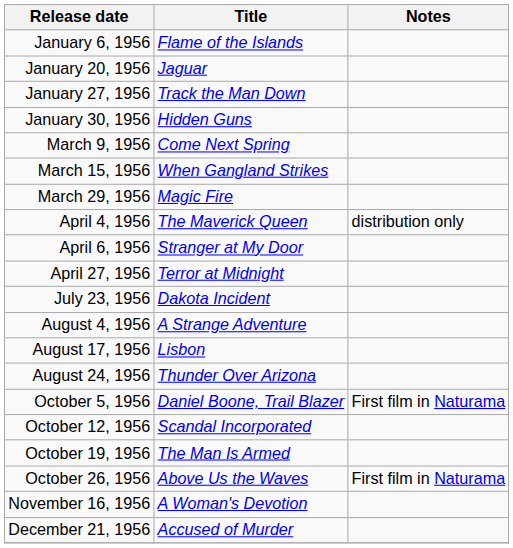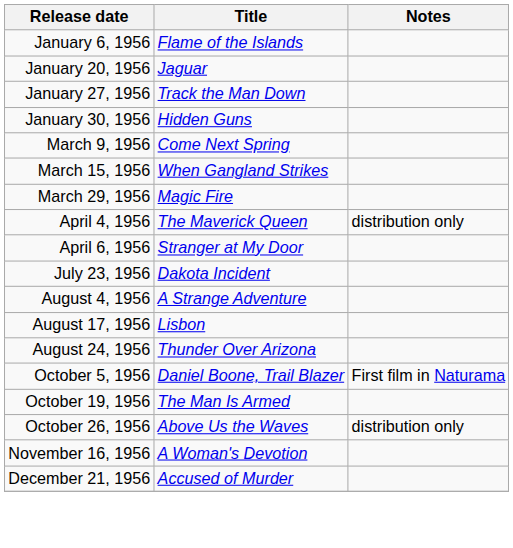 <table class="wikitable sortable">
 <tr>
 <th>Release date</th>
 <th>Title</th>
 <th>Notes</th>
 </tr>
 <tr>
 <td align="right">January 6, 1956</td>
 <td><em><a href='#'>Flame of the Islands</a></em></td>
 <td></td>
 </tr>
 <tr>
 <td align="right">January 20, 1956</td>
 <td><em><a href='#'>Jaguar</a></em></td>
 <td></td>
 </tr>
 <tr>
 <td align="right">January 27, 1956</td>
 <td><em><a href='#'>Track the Man Down</a></em></td>
 <td></td>
 </tr>
 <tr>
 <td align="right">January 30, 1956</td>
 <td><em><a href='#'>Hidden Guns</a></em></td>
 <td></td>
 </tr>
 <tr>
 <td align="right">March 9, 1956</td>
 <td><em><a href='#'>Come Next Spring</a></em></td>
 <td></td>
 </tr>
 <tr>
 <td align="right">March 15, 1956</td>
 <td><em><a href='#'>When Gangland Strikes</a></em></td>
 <td></td>
 </tr>
 <tr>
 <td align="right">March 29, 1956</td>
 <td><em><a href='#'>Magic Fire</a></em></td>
 <td></td>
 </tr>
 <tr>
 <td align="right">April 4, 1956</td>
 <td><em><a href='#'>The Maverick Queen</a></em></td>
 <td>distribution only</td>
 </tr>
 <tr>
 <td align="right">April 6, 1956</td>
 <td><em><a href='#'>Stranger at My Door</a></em></td>
 <td></td>
 </tr>
 <tr>
-<td align="right">April 27, 1956</td>
-<td><em><a href='#'>Terror at Midnight</a></em></td>
-<td></td>
-</tr>
-<tr>
 <td align="right">July 23, 1956</td>
 <td><em><a href='#'>Dakota Incident</a></em></td>
 <td></td>
 </tr>
 <tr>
 <td align="right">August 4, 1956</td>
 <td><em><a href='#'>A Strange Adventure</a></em></td>
 <td></td>
 </tr>
 <tr>
 <td align="right">August 17, 1956</td>
 <td><em><a href='#'>Lisbon</a></em></td>
 <td></td>
 </tr>
 <tr>
 <td align="right">August 24, 1956</td>
 <td><em><a href='#'>Thunder Over Arizona</a></em></td>
 <td></td>
 </tr>
 <tr>
 <td align="right">October 5, 1956</td>
 <td><em><a href='#'>Daniel Boone, Trail Blazer</a></em></td>
 <td>First film in <a href='#'>Naturama</a></td>
 </tr>
 <tr>
-<td align="right">October 12, 1956</td>
-<td><em><a href='#'>Scandal Incorporated</a></em></td>
-<td></td>
-</tr>
-<tr>
 <td align="right">October 19, 1956</td>
 <td><em><a href='#'>The Man Is Armed</a></em></td>
 <td></td>
 </tr>
 <tr>
 <td align="right">October 26, 1956</td>
 <td><em><a href='#'>Above Us the Waves</a></em></td>
-<td>First film in <a href='#'>Naturama</a></td>
+<td>distribution only</td>
 </tr>
 <tr>
 <td align="right">November 16, 1956</td>
 <td><em><a href='#'>A Woman's Devotion</a></em></td>
 <td></td>
 </tr>
 <tr>
 <td align="right">December 21, 1956</td>
 <td><em><a href='#'>Accused of Murder</a></em></td>
 <td></td>
 </tr>
 <tr>
 </tr>
 </table>
